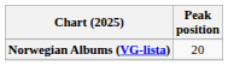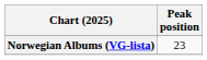 <table class="wikitable sortable plainrowheaders" style="text-align:center">
 <tr>
 <th scope="col">Chart (2025)</th>
 <th scope="col">Peak<br>position</th>
 </tr>
 <tr>
 </tr>
 <tr>
 <th scope="row">Norwegian Albums (<a href='#'>VG-lista</a>)</th>
-<td>20</td>
+<td>23</td>
 </tr>
 <tr>
 </tr>
 <tr>
 </tr>
 </table>
